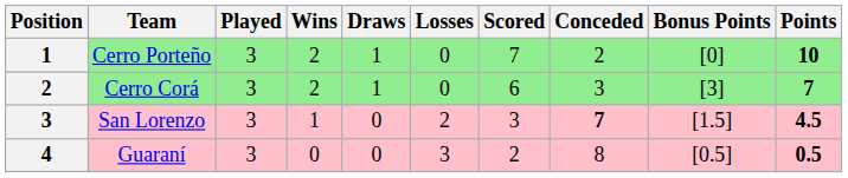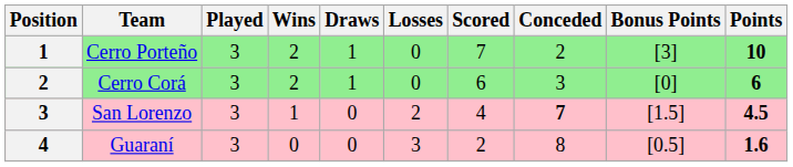 <table class="wikitable" style="text-align:center">
 <tr>
 <th>Position</th>
 <th>Team</th>
 <th>Played</th>
 <th>Wins</th>
 <th>Draws</th>
 <th>Losses</th>
 <th>Scored</th>
 <th>Conceded</th>
 <th>Bonus Points</th>
 <th>Points</th>
 </tr>
 <tr bgcolor="lightgreen">
 <th>1</th>
 <td><a href='#'>Cerro Porteño</a></td>
 <td>3</td>
 <td>2</td>
 <td>1</td>
 <td>0</td>
 <td>7</td>
 <td>2</td>
-<td>[0]</td>
+<td>[3]</td>
 <td><strong>10</strong></td>
 </tr>
 <tr bgcolor="lightgreen">
 <th>2</th>
 <td><a href='#'>Cerro Corá</a></td>
 <td>3</td>
 <td>2</td>
 <td>1</td>
 <td>0</td>
 <td>6</td>
 <td>3</td>
-<td>[3]</td>
-<td><strong>7</strong></td>
+<td>[0]</td>
+<td><strong>6</strong></td>
 </tr>
 <tr bgcolor="pink">
 <th>3</th>
 <td><a href='#'>San Lorenzo</a></td>
 <td>3</td>
 <td>1</td>
 <td>0</td>
 <td>2</td>
-<td>3</td>
+<td>4</td>
 <td><strong>7</strong></td>
 <td>[1.5]</td>
 <td><strong>4.5</strong></td>
 </tr>
 <tr bgcolor="pink">
 <th>4</th>
 <td><a href='#'>Guaraní</a></td>
 <td>3</td>
 <td>0</td>
 <td>0</td>
 <td>3</td>
 <td>2</td>
 <td>8</td>
 <td>[0.5]</td>
-<td><strong>0.5</strong></td>
+<td><strong>1.6</strong></td>
 </tr>
 <tr>
 </tr>
 </table>
